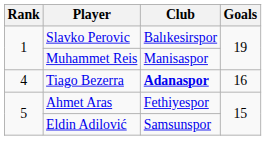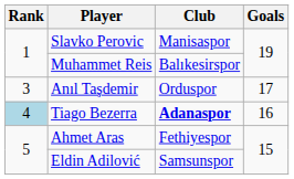 <table class="wikitable" style="text-align: left;">
 <tr>
 <th>Rank</th>
 <th>Player</th>
 <th>Club</th>
 <th>Goals</th>
 </tr>
 <tr>
 <td rowspan=2 align=center>1</td>
 <td> <a href='#'>Slavko Perovic</a></td>
-<td><a href='#'>Balıkesirspor</a></td>
+<td><a href='#'>Manisaspor</a></td>
 <td rowspan=2 align=center>19</td>
 </tr>
 <tr>
 <td> <a href='#'>Muhammet Reis</a></td>
-<td><a href='#'>Manisaspor</a></td>
+<td><a href='#'>Balıkesirspor</a></td>
 </tr>
 <tr>
-<td rowspan=1 align=center>4</td>
+<td rowspan=1 align=center>3</td>
+<td> <a href='#'>Anıl Taşdemir</a></td>
+<td><a href='#'>Orduspor</a></td>
+<td rowspan=1 align=center>17</td>
+</tr>
+<tr>
+<td rowspan=1 align=center style="background: lightblue;">4</td>
 <td> <a href='#'>Tiago Bezerra</a></td>
 <td><strong><a href='#'>Adanaspor</a></strong></td>
 <td rowspan=1 align=center>16</td>
 </tr>
 <tr>
 <td rowspan=2 align=center>5</td>
 <td> <a href='#'>Ahmet Aras</a></td>
 <td><a href='#'>Fethiyespor</a></td>
 <td rowspan=2 align=center>15</td>
 </tr>
 <tr>
 <td> <a href='#'>Eldin Adilović</a></td>
 <td><a href='#'>Samsunspor</a></td>
 </tr>
 </table>
